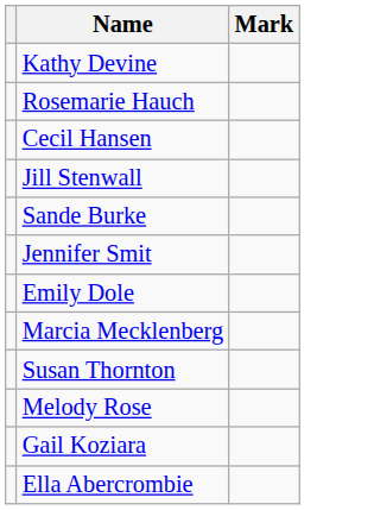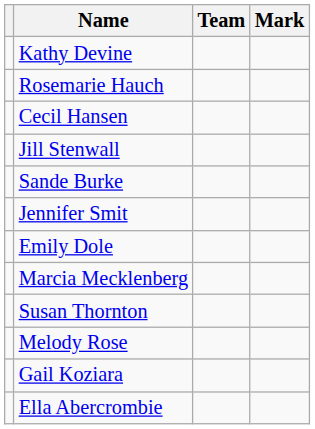 <table class=wikitable>
 <tr>
 <th></th>
 <th>Name</th>
+<th>Team</th>
 <th>Mark</th>
 </tr>
 <tr>
 <td></td>
 <td><a href='#'>Kathy Devine</a></td>
 <td></td>
+<td></td>
 </tr>
 <tr>
 <td></td>
 <td><a href='#'>Rosemarie Hauch</a></td>
+<td></td>
 <td></td>
 </tr>
 <tr>
 <td></td>
 <td><a href='#'>Cecil Hansen</a></td>
 <td></td>
+<td></td>
 </tr>
 <tr>
 <td></td>
 <td><a href='#'>Jill Stenwall</a></td>
+<td></td>
 <td></td>
 </tr>
 <tr>
 <td></td>
 <td><a href='#'>Sande Burke</a></td>
 <td></td>
+<td></td>
 </tr>
 <tr>
 <td></td>
 <td><a href='#'>Jennifer Smit</a></td>
+<td></td>
 <td></td>
 </tr>
 <tr>
 <td></td>
 <td><a href='#'>Emily Dole</a></td>
 <td></td>
+<td></td>
 </tr>
 <tr>
 <td></td>
 <td><a href='#'>Marcia Mecklenberg</a></td>
+<td></td>
 <td></td>
 </tr>
 <tr>
 <td></td>
 <td><a href='#'>Susan Thornton</a></td>
 <td></td>
+<td></td>
 </tr>
 <tr>
 <td></td>
 <td><a href='#'>Melody Rose</a></td>
+<td></td>
 <td></td>
 </tr>
 <tr>
 <td></td>
 <td><a href='#'>Gail Koziara</a></td>
 <td></td>
+<td></td>
 </tr>
 <tr>
 <td></td>
 <td><a href='#'>Ella Abercrombie</a></td>
 <td></td>
+<td></td>
 </tr>
 </table>
